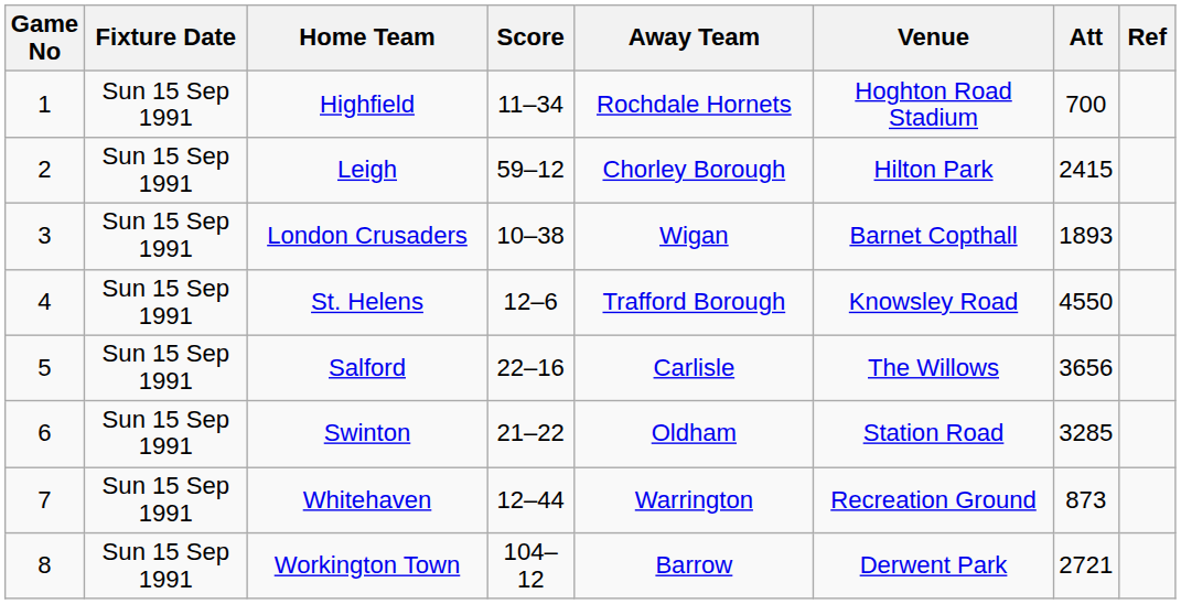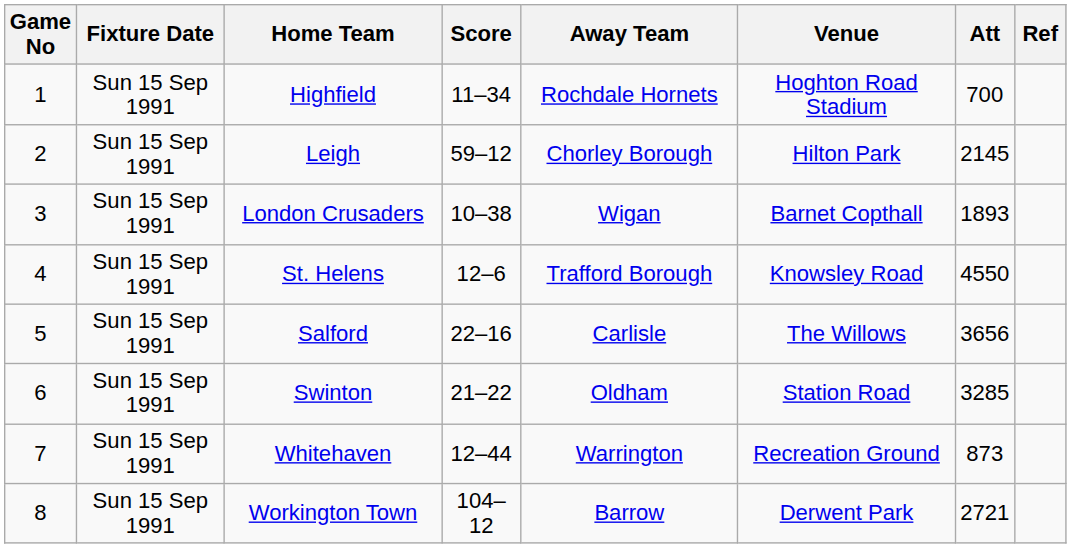 <table class="wikitable" style="text-align:center;">
 <tr>
 <th width=20 abbr="No">Game No</th>
 <th width=100 abbr="Date">Fixture Date</th>
 <th width=150 abbr="Home Team">Home Team</th>
 <th width=50 abbr="Score">Score</th>
 <th width=150 abbr="Away Team">Away Team</th>
 <th width=150 abbr="Venue">Venue</th>
 <th width=30 abbr="Att">Att</th>
 <th width=30 abbr="Ref">Ref</th>
 </tr>
 <tr>
 <td>1</td>
 <td>Sun 15 Sep 1991</td>
 <td><a href='#'>Highfield</a></td>
 <td>11–34</td>
 <td><a href='#'>Rochdale Hornets</a></td>
 <td><a href='#'>Hoghton Road Stadium</a></td>
 <td>700</td>
 <td></td>
 </tr>
 <tr>
 <td>2</td>
 <td>Sun 15 Sep 1991</td>
 <td><a href='#'>Leigh</a></td>
 <td>59–12</td>
 <td><a href='#'>Chorley Borough</a></td>
 <td><a href='#'>Hilton Park</a></td>
-<td>2415</td>
+<td>2145</td>
 <td></td>
 </tr>
 <tr>
 <td>3</td>
 <td>Sun 15 Sep 1991</td>
 <td><a href='#'>London Crusaders</a></td>
 <td>10–38</td>
 <td><a href='#'>Wigan</a></td>
 <td><a href='#'>Barnet Copthall</a></td>
 <td>1893</td>
 <td></td>
 </tr>
 <tr>
 <td>4</td>
 <td>Sun 15 Sep 1991</td>
 <td><a href='#'>St. Helens</a></td>
 <td>12–6</td>
 <td><a href='#'>Trafford Borough</a></td>
 <td><a href='#'>Knowsley Road</a></td>
 <td>4550</td>
 <td></td>
 </tr>
 <tr>
 <td>5</td>
 <td>Sun 15 Sep 1991</td>
 <td><a href='#'>Salford</a></td>
 <td>22–16</td>
 <td><a href='#'>Carlisle</a></td>
 <td><a href='#'>The Willows</a></td>
 <td>3656</td>
 <td></td>
 </tr>
 <tr>
 <td>6</td>
 <td>Sun 15 Sep 1991</td>
 <td><a href='#'>Swinton</a></td>
 <td>21–22</td>
 <td><a href='#'>Oldham</a></td>
 <td><a href='#'>Station Road</a></td>
 <td>3285</td>
 <td></td>
 </tr>
 <tr>
 <td>7</td>
 <td>Sun 15 Sep 1991</td>
 <td><a href='#'>Whitehaven</a></td>
 <td>12–44</td>
 <td><a href='#'>Warrington</a></td>
 <td><a href='#'>Recreation Ground</a></td>
 <td>873</td>
 <td></td>
 </tr>
 <tr>
 <td>8</td>
 <td>Sun 15 Sep 1991</td>
 <td><a href='#'>Workington Town</a></td>
 <td>104–12</td>
 <td><a href='#'>Barrow</a></td>
 <td><a href='#'>Derwent Park</a></td>
 <td>2721</td>
 <td></td>
 </tr>
 </table>
